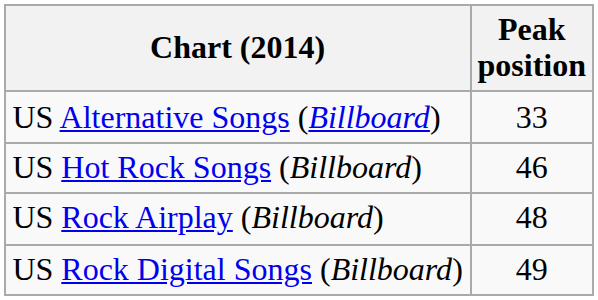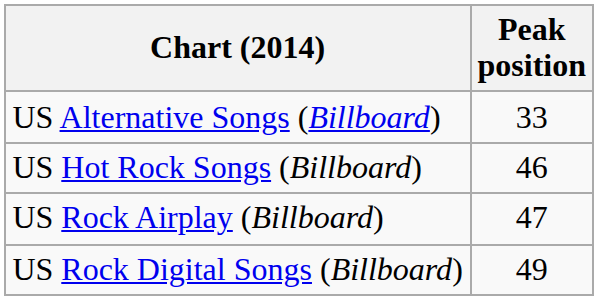 <table class="wikitable sortable plainrowheaders">
 <tr>
 <th>Chart (2014)</th>
 <th>Peak<br>position</th>
 </tr>
 <tr>
 <td>US <a href='#'>Alternative Songs</a> (<em><a href='#'>Billboard</a></em>)</td>
 <td align=center>33</td>
 </tr>
 <tr>
 <td>US <a href='#'>Hot Rock Songs</a> (<em>Billboard</em>)</td>
 <td align=center>46</td>
 </tr>
 <tr>
 <td>US <a href='#'>Rock Airplay</a> (<em>Billboard</em>)</td>
-<td align=center>48</td>
+<td align=center>47</td>
 </tr>
 <tr>
 <td>US <a href='#'>Rock Digital Songs</a> (<em>Billboard</em>)</td>
 <td align=center>49</td>
 </tr>
 <tr>
 </tr>
 </table>
